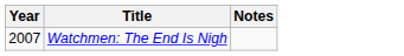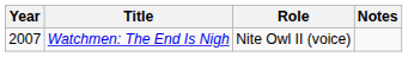 <table class="wikitable sortable">
 <tr>
 <th scope="col">Year</th>
 <th scope="col">Title</th>
+<th scope="col">Role</th>
 <th scope="col" class="unsortable">Notes</th>
 </tr>
 <tr>
 <td>2007</td>
 <td><em><a href='#'>Watchmen: The End Is Nigh</a></em></td>
+<td>Nite Owl II (voice)</td>
 <td></td>
 </tr>
 </table>
